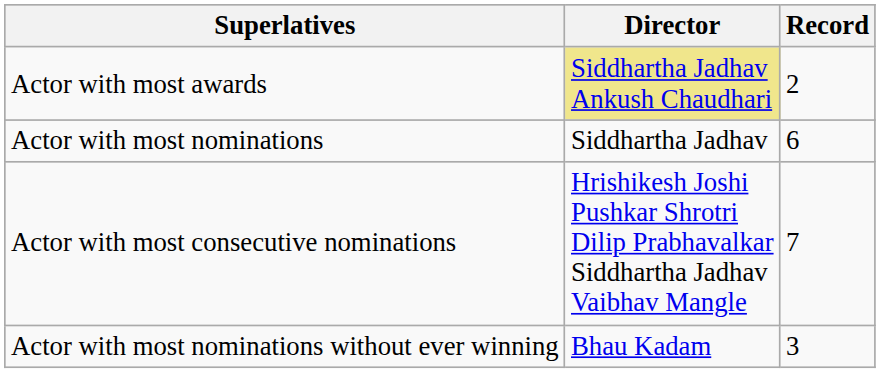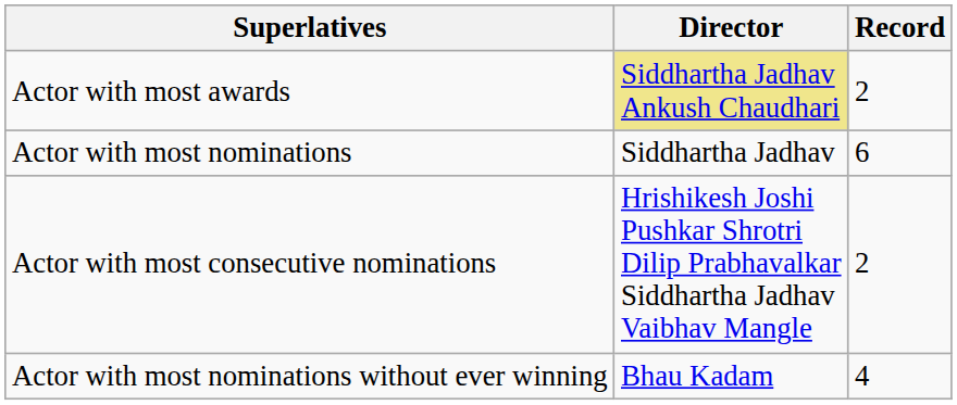 <table class="wikitable">
 <tr>
 <th>Superlatives</th>
 <th>Director</th>
 <th>Record</th>
 </tr>
 <tr>
 <td>Actor with most awards</td>
 <td style="background: khaki;"><a href='#'>Siddhartha Jadhav</a><br><a href='#'>Ankush Chaudhari</a></td>
 <td>2</td>
 </tr>
 <tr>
 <td>Actor with most nominations</td>
 <td>Siddhartha Jadhav</td>
 <td>6</td>
 </tr>
 <tr>
 <td>Actor with most consecutive nominations</td>
 <td><a href='#'>Hrishikesh Joshi</a> <br><a href='#'>Pushkar Shrotri</a> <br><a href='#'>Dilip Prabhavalkar</a> <br>Siddhartha Jadhav <br><a href='#'>Vaibhav Mangle</a> </td>
-<td>7</td>
+<td>2</td>
 </tr>
 <tr>
 <td>Actor with most nominations without ever winning</td>
 <td><a href='#'>Bhau Kadam</a></td>
-<td>3</td>
+<td>4</td>
 </tr>
 </table>
